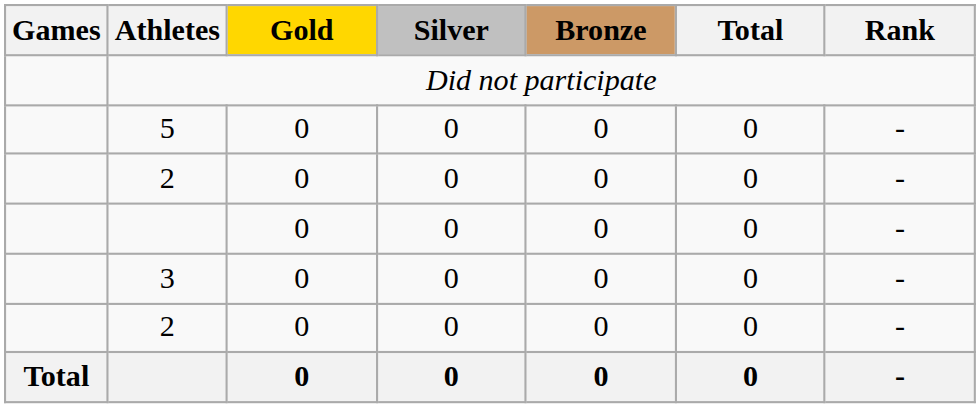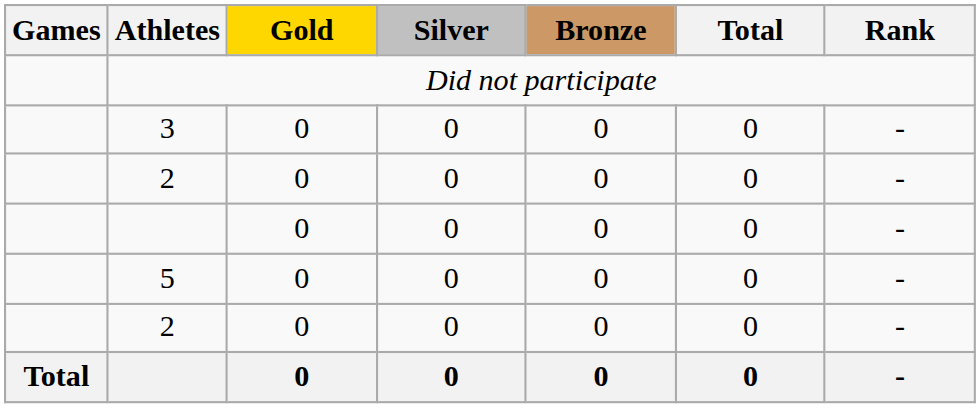 <table class="wikitable" style="text-align:center; font-size:90%;">
 <tr>
 <th>Games</th>
 <th>Athletes</th>
 <th style="background:gold; width:4.5em; font-weight:bold;">Gold</th>
 <th style="background:silver; width:4.5em; font-weight:bold;">Silver</th>
 <th style="background:#cc9966; width:4.5em; font-weight:bold;">Bronze</th>
 <th style="width:4.5em; font-weight:bold;">Total</th>
 <th style="width:4.5em; font-weight:bold;">Rank</th>
 </tr>
 <tr>
 <td align=left></td>
 <td colspan=6><em>Did not participate</em></td>
 </tr>
 <tr>
 <td align=left></td>
-<td>5</td>
+<td>3</td>
 <td>0</td>
 <td>0</td>
 <td>0</td>
 <td>0</td>
 <td>-</td>
 </tr>
 <tr>
 <td align=left></td>
 <td>2</td>
 <td>0</td>
 <td>0</td>
 <td>0</td>
 <td>0</td>
 <td>-</td>
 </tr>
 <tr>
 <td align=left></td>
 <td></td>
 <td>0</td>
 <td>0</td>
 <td>0</td>
 <td>0</td>
 <td>-</td>
 </tr>
 <tr>
 <td align=left></td>
-<td>3</td>
+<td>5</td>
 <td>0</td>
 <td>0</td>
 <td>0</td>
 <td>0</td>
 <td>-</td>
 </tr>
 <tr>
 <td align=left></td>
 <td>2</td>
 <td>0</td>
 <td>0</td>
 <td>0</td>
 <td>0</td>
 <td>-</td>
 </tr>
 <tr>
 <th>Total</th>
 <th></th>
 <th>0</th>
 <th>0</th>
 <th>0</th>
 <th>0</th>
 <th>-</th>
 </tr>
 </table>
